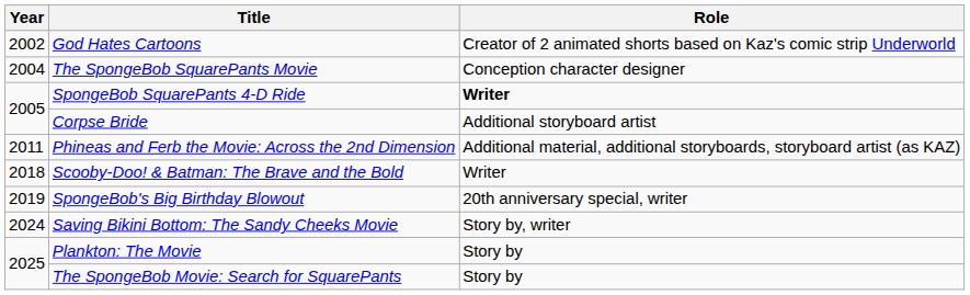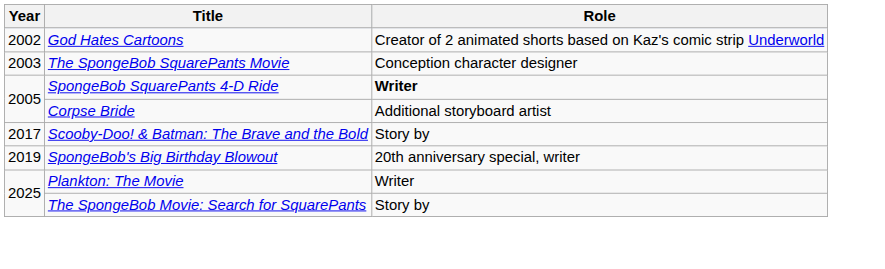 <table class="wikitable">
 <tr style="background:#b0c4de; text-align:center;">
 <th>Year</th>
 <th>Title</th>
 <th>Role</th>
 </tr>
 <tr>
 <td>2002</td>
 <td><em><a href='#'>God Hates Cartoons</a></em></td>
 <td>Creator of 2 animated shorts based on Kaz's comic strip <a href='#'>Underworld</a></td>
 </tr>
 <tr>
-<td>2004</td>
+<td>2003</td>
 <td><em><a href='#'>The SpongeBob SquarePants Movie</a></em></td>
 <td>Conception character designer</td>
 </tr>
 <tr>
 <td rowspan="2">2005</td>
 <td><em><a href='#'>SpongeBob SquarePants 4-D Ride</a></em></td>
 <td><strong>Writer</strong></td>
 </tr>
 <tr>
 <td><em><a href='#'>Corpse Bride</a></em></td>
 <td>Additional storyboard artist</td>
 </tr>
 <tr>
-<td>2011</td>
-<td><em><a href='#'>Phineas and Ferb the Movie: Across the 2nd Dimension</a></em></td>
-<td>Additional material, additional storyboards, storyboard artist (as KAZ)</td>
-</tr>
-<tr>
-<td>2018</td>
+<td>2017</td>
 <td><em><a href='#'>Scooby-Doo! & Batman: The Brave and the Bold</a></em></td>
-<td>Writer</td>
+<td>Story by</td>
 </tr>
 <tr>
 <td>2019</td>
 <td><em><a href='#'>SpongeBob's Big Birthday Blowout</a></em></td>
 <td>20th anniversary special, writer</td>
 </tr>
 <tr>
-<td>2024</td>
-<td><em><a href='#'>Saving Bikini Bottom: The Sandy Cheeks Movie</a></em></td>
-<td>Story by, writer</td>
-</tr>
-<tr>
 <td rowspan="2">2025</td>
 <td><em><a href='#'>Plankton: The Movie</a></em></td>
-<td>Story by</td>
+<td>Writer</td>
 </tr>
 <tr>
 <td><em><a href='#'>The SpongeBob Movie: Search for SquarePants</a></em></td>
 <td>Story by</td>
 </tr>
 </table>
